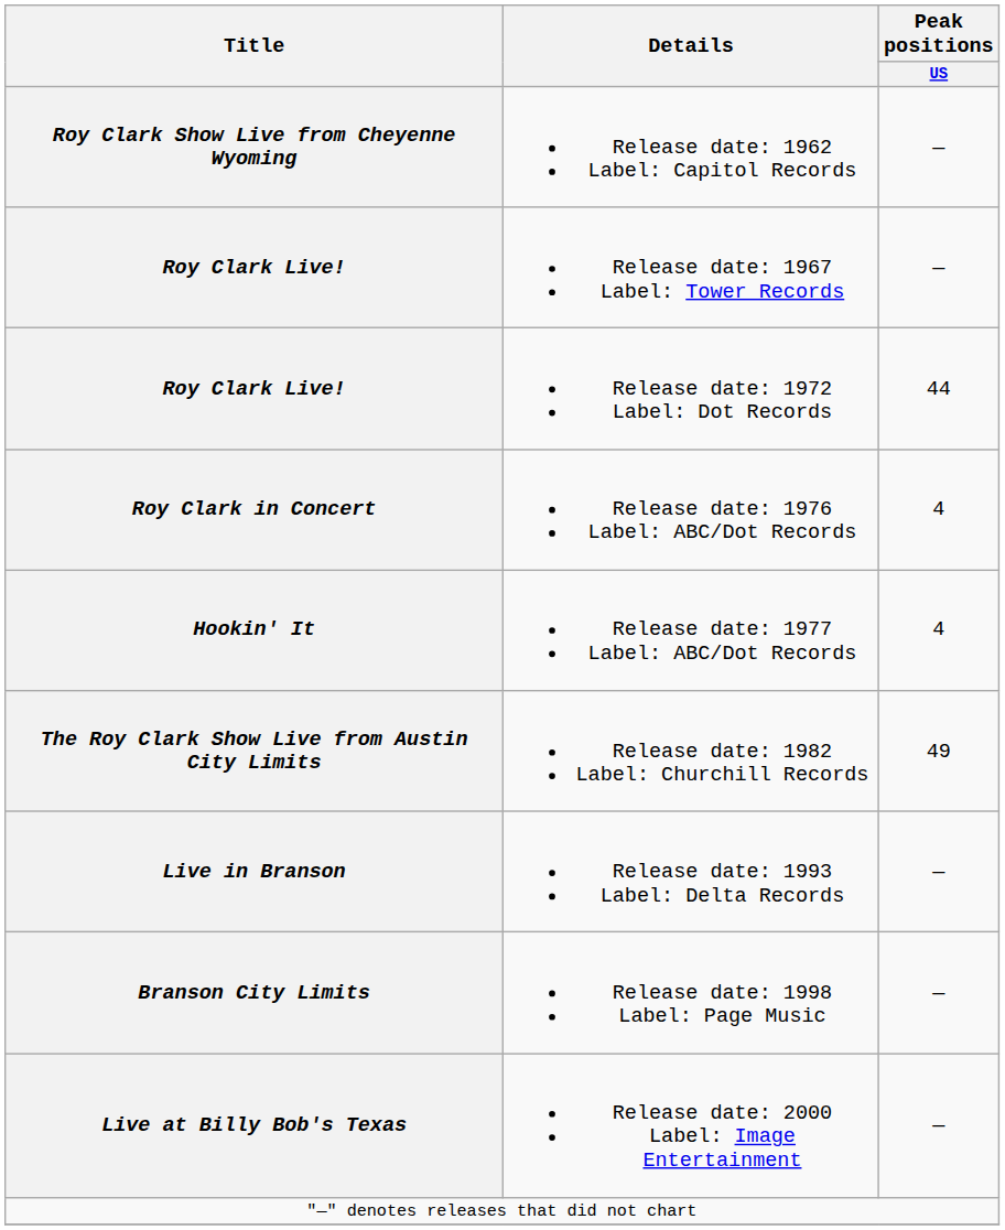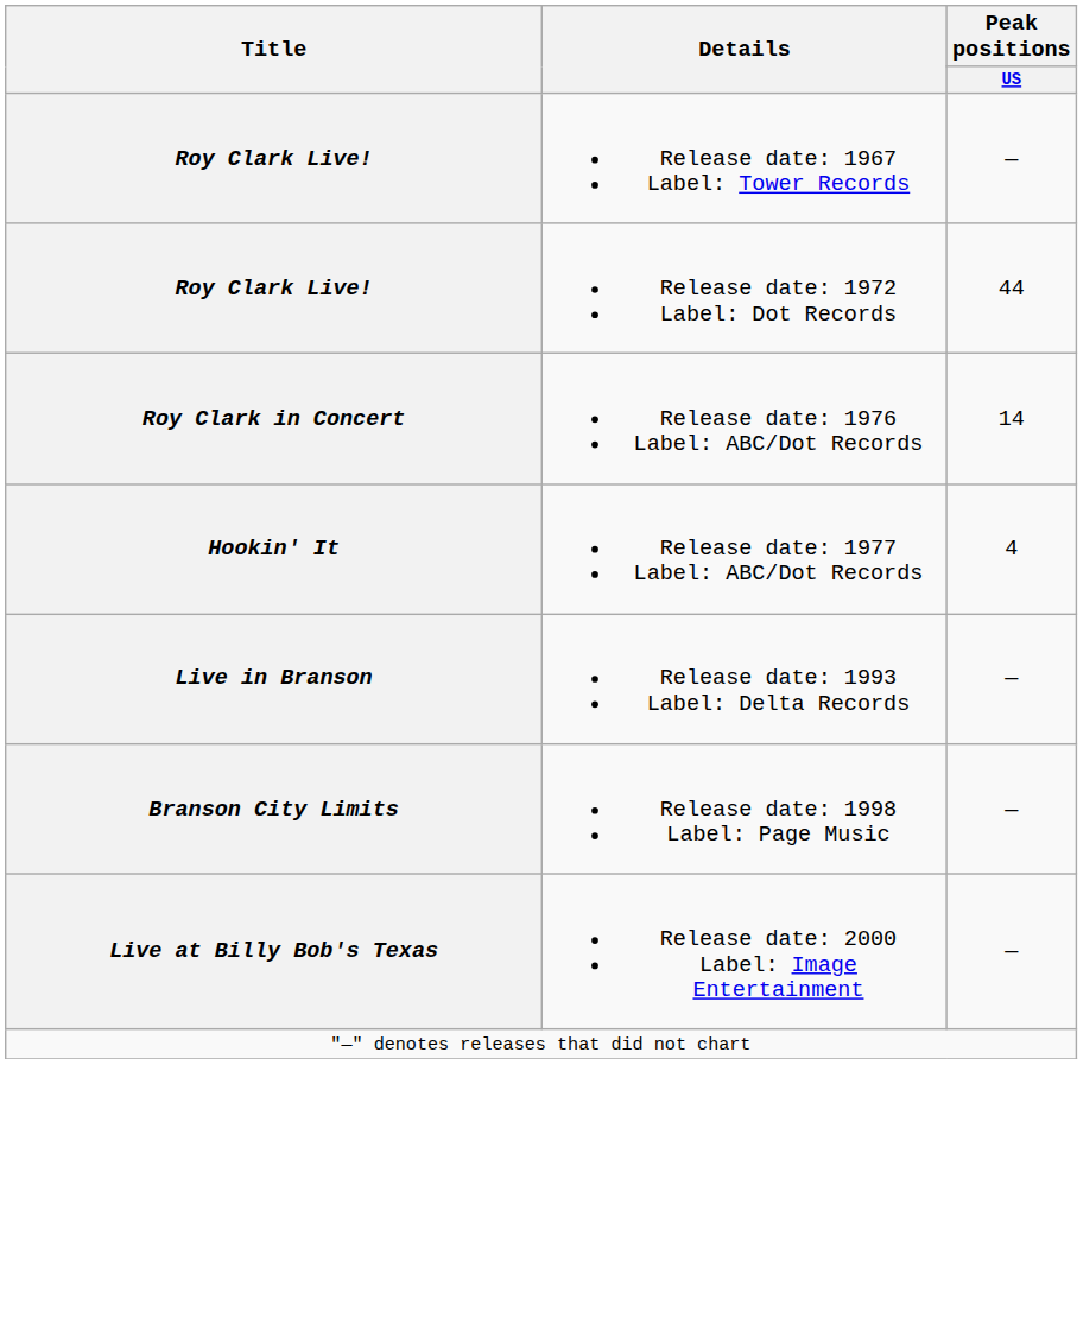 <table class="wikitable plainrowheaders" style="text-align:center;">
 <tr>
 <th rowspan="2" style="width:24em;">Title</th>
 <th rowspan="2" style="width:18em;">Details</th>
 <th>Peak positions</th>
 </tr>
 <tr style="font-size:smaller;">
 <th scope="col" style="width:3em;font-size:90%;"><a href='#'>US </a><br></th>
-</tr>
-<tr>
-<th scope="row"><em>Roy Clark Show Live from Cheyenne Wyoming</em></th>
-<td><br><ul><li>Release date: 1962</li><li>Label: Capitol Records</li></ul></td>
-<td>—</td>
 </tr>
 <tr>
 <th scope="row"><em>Roy Clark Live!</em></th>
 <td><br><ul><li>Release date: 1967</li><li>Label: <a href='#'>Tower Records</a></li></ul></td>
 <td>—</td>
 </tr>
 <tr>
 <th scope="row"><em>Roy Clark Live!</em></th>
 <td><br><ul><li>Release date: 1972</li><li>Label: Dot Records</li></ul></td>
 <td>44</td>
 </tr>
 <tr>
 <th scope="row"><em>Roy Clark in Concert</em></th>
 <td><br><ul><li>Release date: 1976</li><li>Label: ABC/Dot Records</li></ul></td>
-<td>4</td>
+<td>14</td>
 </tr>
 <tr>
 <th scope="row"><em>Hookin' It</em></th>
 <td><br><ul><li>Release date: 1977</li><li>Label: ABC/Dot Records</li></ul></td>
 <td>4</td>
-</tr>
-<tr>
-<th scope="row"><em>The Roy Clark Show Live from Austin City Limits</em></th>
-<td><br><ul><li>Release date: 1982</li><li>Label: Churchill Records</li></ul></td>
-<td>49</td>
 </tr>
 <tr>
 <th scope="row"><em>Live in Branson</em></th>
 <td><br><ul><li>Release date: 1993</li><li>Label: Delta Records</li></ul></td>
 <td>—</td>
 </tr>
 <tr>
 <th scope="row"><em>Branson City Limits</em></th>
 <td><br><ul><li>Release date: 1998</li><li>Label: Page Music</li></ul></td>
 <td>—</td>
 </tr>
 <tr>
 <th scope="row"><em>Live at Billy Bob's Texas</em></th>
 <td><br><ul><li>Release date: 2000</li><li>Label: <a href='#'>Image Entertainment</a></li></ul></td>
 <td>—</td>
 </tr>
 <tr>
 <td colspan="3" style="font-size: 8pt">"—" denotes releases that did not chart</td>
 </tr>
 <tr>
 </tr>
 </table>
